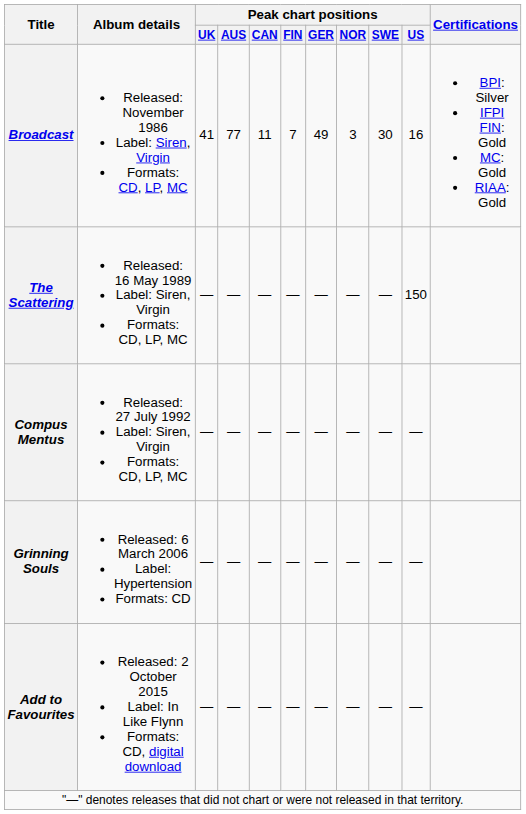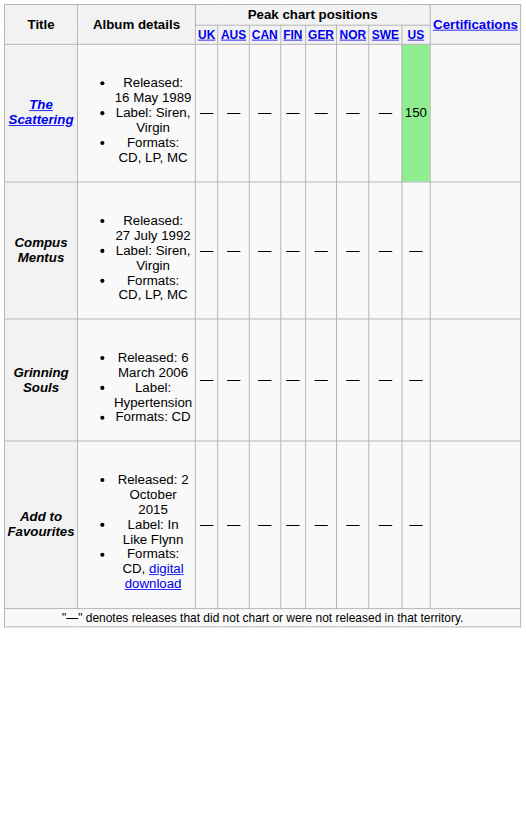 <table class="wikitable plainrowheaders" style="text-align:center;">
 <tr>
 <th scope="col" rowspan="2" style="width:15em;">Title</th>
 <th scope="col" rowspan="2" style="width:15em;">Album details</th>
 <th scope="col" colspan="8">Peak chart positions</th>
 <th scope="col" rowspan="2"><a href='#'>Certifications</a></th>
 </tr>
 <tr>
 <th scope="col" style="width:2em;font-size:90%;"><a href='#'>UK</a><br></th>
 <th scope="col" style="width:2em;font-size:90%;"><a href='#'>AUS</a><br></th>
 <th scope="col" style="width:2em;font-size:90%;"><a href='#'>CAN</a><br></th>
 <th scope="col" style="width:2em;font-size:90%;"><a href='#'>FIN</a><br></th>
 <th scope="col" style="width:2em;font-size:90%;"><a href='#'>GER</a><br></th>
 <th scope="col" style="width:2em;font-size:90%;"><a href='#'>NOR</a><br></th>
 <th scope="col" style="width:2em;font-size:90%;"><a href='#'>SWE</a><br></th>
 <th scope="col" style="width:2em;font-size:90%;"><a href='#'>US</a><br></th>
 </tr>
 <tr>
-<th scope="row"><em><a href='#'>Broadcast</a></em></th>
-<td><br><ul><li>Released: November 1986</li><li>Label: <a href='#'>Siren</a>, <a href='#'>Virgin</a></li><li>Formats: <a href='#'>CD</a>, <a href='#'>LP</a>, <a href='#'>MC</a></li></ul></td>
-<td>41</td>
-<td>77</td>
-<td>11</td>
-<td>7</td>
-<td>49</td>
-<td>3</td>
-<td>30</td>
-<td>16</td>
-<td><br><ul><li><a href='#'>BPI</a>: Silver</li><li><a href='#'>IFPI FIN</a>: Gold</li><li><a href='#'>MC</a>: Gold</li><li><a href='#'>RIAA</a>: Gold</li></ul></td>
-</tr>
-<tr>
 <th scope="row"><em><a href='#'>The Scattering</a></em></th>
 <td><br><ul><li>Released: 16 May 1989</li><li>Label: Siren, Virgin</li><li>Formats: CD, LP, MC</li></ul></td>
 <td>—</td>
 <td>—</td>
 <td>—</td>
 <td>—</td>
 <td>—</td>
 <td>—</td>
 <td>—</td>
-<td>150</td>
+<td style="background: lightgreen;">150</td>
 <td></td>
 </tr>
 <tr>
 <th scope="row"><em>Compus Mentus</em></th>
 <td><br><ul><li>Released: 27 July 1992</li><li>Label: Siren, Virgin</li><li>Formats: CD, LP, MC</li></ul></td>
 <td>—</td>
 <td>—</td>
 <td>—</td>
 <td>—</td>
 <td>—</td>
 <td>—</td>
 <td>—</td>
 <td>—</td>
 <td></td>
 </tr>
 <tr>
 <th scope="row"><em>Grinning Souls</em> </th>
 <td><br><ul><li>Released: 6 March 2006</li><li>Label: Hypertension</li><li>Formats: CD</li></ul></td>
 <td>—</td>
 <td>—</td>
 <td>—</td>
 <td>—</td>
 <td>—</td>
 <td>—</td>
 <td>—</td>
 <td>—</td>
 <td></td>
 </tr>
 <tr>
 <th scope="row"><em>Add to Favourites</em></th>
 <td><br><ul><li>Released: 2 October 2015</li><li>Label: In Like Flynn</li><li>Formats: CD, <a href='#'>digital download</a></li></ul></td>
 <td>—</td>
 <td>—</td>
 <td>—</td>
 <td>—</td>
 <td>—</td>
 <td>—</td>
 <td>—</td>
 <td>—</td>
 <td></td>
 </tr>
 <tr>
 <td colspan="11" style="font-size:90%">"—" denotes releases that did not chart or were not released in that territory.</td>
 </tr>
 </table>
